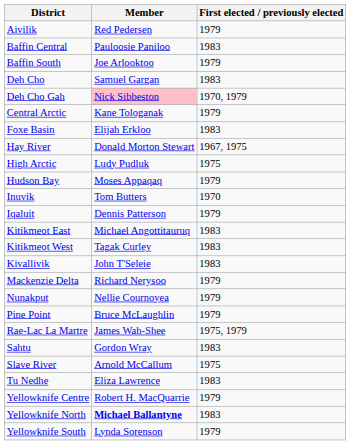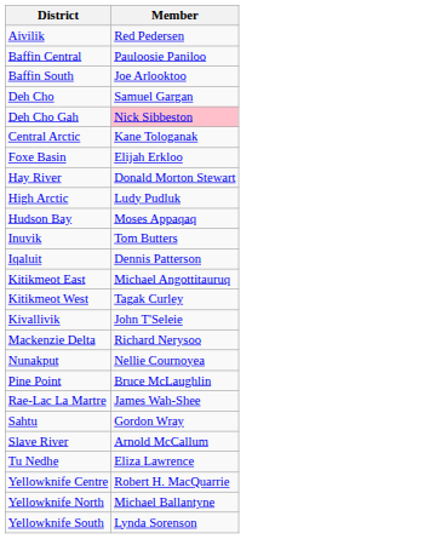 <table class="wikitable sortable">
 <tr>
 <th>District</th>
 <th>Member</th>
-<th>First elected / previously elected</th>
 </tr>
 <tr>
 <td><a href='#'>Aivilik</a></td>
 <td><a href='#'>Red Pedersen</a></td>
-<td>1979</td>
 </tr>
 <tr>
 <td><a href='#'>Baffin Central</a></td>
 <td><a href='#'>Pauloosie Paniloo</a></td>
-<td>1983</td>
 </tr>
 <tr>
 <td><a href='#'>Baffin South</a></td>
 <td><a href='#'>Joe Arlooktoo</a></td>
-<td>1979</td>
 </tr>
 <tr>
 <td><a href='#'>Deh Cho</a></td>
 <td><a href='#'>Samuel Gargan</a></td>
-<td>1983</td>
 </tr>
 <tr>
 <td><a href='#'>Deh Cho Gah</a></td>
 <td style="background: pink;"><a href='#'>Nick Sibbeston</a></td>
-<td>1970, 1979</td>
 </tr>
 <tr>
 <td><a href='#'>Central Arctic</a></td>
 <td><a href='#'>Kane Tologanak</a></td>
-<td>1979</td>
 </tr>
 <tr>
 <td><a href='#'>Foxe Basin</a></td>
 <td><a href='#'>Elijah Erkloo</a></td>
-<td>1983</td>
 </tr>
 <tr>
 <td><a href='#'>Hay River</a></td>
 <td><a href='#'>Donald Morton Stewart</a></td>
-<td>1967, 1975</td>
 </tr>
 <tr>
 <td><a href='#'>High Arctic</a></td>
 <td><a href='#'>Ludy Pudluk</a></td>
-<td>1975</td>
 </tr>
 <tr>
 <td><a href='#'>Hudson Bay</a></td>
 <td><a href='#'>Moses Appaqaq</a></td>
-<td>1979</td>
 </tr>
 <tr>
 <td><a href='#'>Inuvik</a></td>
 <td><a href='#'>Tom Butters</a></td>
-<td>1970</td>
 </tr>
 <tr>
 <td><a href='#'>Iqaluit</a></td>
 <td><a href='#'>Dennis Patterson</a></td>
-<td>1979</td>
 </tr>
 <tr>
 <td><a href='#'>Kitikmeot East</a></td>
 <td><a href='#'>Michael Angottitauruq</a></td>
-<td>1983</td>
 </tr>
 <tr>
 <td><a href='#'>Kitikmeot West</a></td>
 <td><a href='#'>Tagak Curley</a></td>
-<td>1983</td>
 </tr>
 <tr>
 <td><a href='#'>Kivallivik</a></td>
 <td><a href='#'>John T'Seleie</a></td>
-<td>1983</td>
 </tr>
 <tr>
 <td><a href='#'>Mackenzie Delta</a></td>
 <td><a href='#'>Richard Nerysoo</a></td>
-<td>1979</td>
 </tr>
 <tr>
 <td><a href='#'>Nunakput</a></td>
 <td><a href='#'>Nellie Cournoyea</a></td>
-<td>1979</td>
 </tr>
 <tr>
 <td><a href='#'>Pine Point</a></td>
 <td><a href='#'>Bruce McLaughlin</a></td>
-<td>1979</td>
 </tr>
 <tr>
 <td><a href='#'>Rae-Lac La Martre</a></td>
 <td><a href='#'>James Wah-Shee</a></td>
-<td>1975, 1979</td>
 </tr>
 <tr>
 <td><a href='#'>Sahtu</a></td>
 <td><a href='#'>Gordon Wray</a></td>
-<td>1983</td>
 </tr>
 <tr>
 <td><a href='#'>Slave River</a></td>
 <td><a href='#'>Arnold McCallum</a></td>
-<td>1975</td>
 </tr>
 <tr>
 <td><a href='#'>Tu Nedhe</a></td>
 <td><a href='#'>Eliza Lawrence</a></td>
-<td>1983</td>
 </tr>
 <tr>
 <td><a href='#'>Yellowknife Centre</a></td>
 <td><a href='#'>Robert H. MacQuarrie</a></td>
-<td>1979</td>
 </tr>
 <tr>
 <td><a href='#'>Yellowknife North</a></td>
-<td><strong><a href='#'>Michael Ballantyne</a></strong></td>
-<td>1983</td>
+<td><a href='#'>Michael Ballantyne</a></td>
 </tr>
 <tr>
 <td><a href='#'>Yellowknife South</a></td>
 <td><a href='#'>Lynda Sorenson</a></td>
-<td>1979</td>
 </tr>
 </table>
